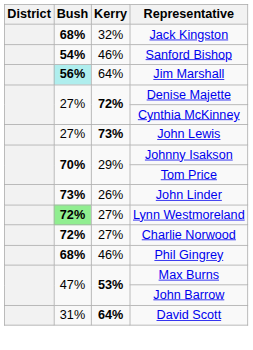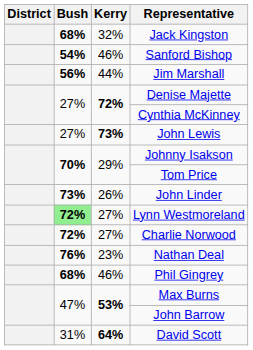 <table class=wikitable>
 <tr>
 <th>District</th>
 <th>Bush</th>
 <th>Kerry</th>
 <th>Representative</th>
 </tr>
 <tr align=center>
 <th></th>
 <td><strong>68%</strong></td>
 <td>32%</td>
 <td><a href='#'>Jack Kingston</a></td>
 </tr>
 <tr align=center>
 <th></th>
 <td><strong>54%</strong></td>
 <td>46%</td>
 <td><a href='#'>Sanford Bishop</a></td>
 </tr>
 <tr align=center>
 <th></th>
-<td style="background: paleturquoise;"><strong>56%</strong></td>
-<td>64%</td>
+<td><strong>56%</strong></td>
+<td>44%</td>
 <td><a href='#'>Jim Marshall</a></td>
 </tr>
 <tr align=center>
 <th rowspan=2 ></th>
 <td rowspan=2>27%</td>
 <td rowspan=2><strong>72%</strong></td>
 <td><a href='#'>Denise Majette</a></td>
 </tr>
 <tr align=center>
 <td><a href='#'>Cynthia McKinney</a></td>
 </tr>
 <tr align=center>
 <th></th>
 <td>27%</td>
 <td><strong>73%</strong></td>
 <td><a href='#'>John Lewis</a></td>
 </tr>
 <tr align=center>
 <th rowspan=2 ></th>
 <td rowspan=2><strong>70%</strong></td>
 <td rowspan=2>29%</td>
 <td><a href='#'>Johnny Isakson</a></td>
 </tr>
 <tr align=center>
 <td><a href='#'>Tom Price</a></td>
 </tr>
 <tr align=center>
 <th></th>
 <td><strong>73%</strong></td>
 <td>26%</td>
 <td><a href='#'>John Linder</a></td>
 </tr>
 <tr align=center>
 <th></th>
 <td style="background: lightgreen;"><strong>72%</strong></td>
 <td>27%</td>
 <td><a href='#'>Lynn Westmoreland</a></td>
 </tr>
 <tr align=center>
 <th></th>
 <td><strong>72%</strong></td>
 <td>27%</td>
 <td><a href='#'>Charlie Norwood</a></td>
 </tr>
 <tr align=center>
 <th></th>
+<td><strong>76%</strong></td>
+<td>23%</td>
+<td><a href='#'>Nathan Deal</a></td>
+</tr>
+<tr align=center>
+<th></th>
 <td><strong>68%</strong></td>
 <td>46%</td>
 <td><a href='#'>Phil Gingrey</a></td>
 </tr>
 <tr align=center>
 <th rowspan=2 ></th>
 <td rowspan=2>47%</td>
 <td rowspan=2><strong>53%</strong></td>
 <td><a href='#'>Max Burns</a></td>
 </tr>
 <tr align=center>
 <td><a href='#'>John Barrow</a></td>
 </tr>
 <tr align=center>
 <th></th>
 <td>31%</td>
 <td><strong>64%</strong></td>
 <td><a href='#'>David Scott</a></td>
 </tr>
 </table>
